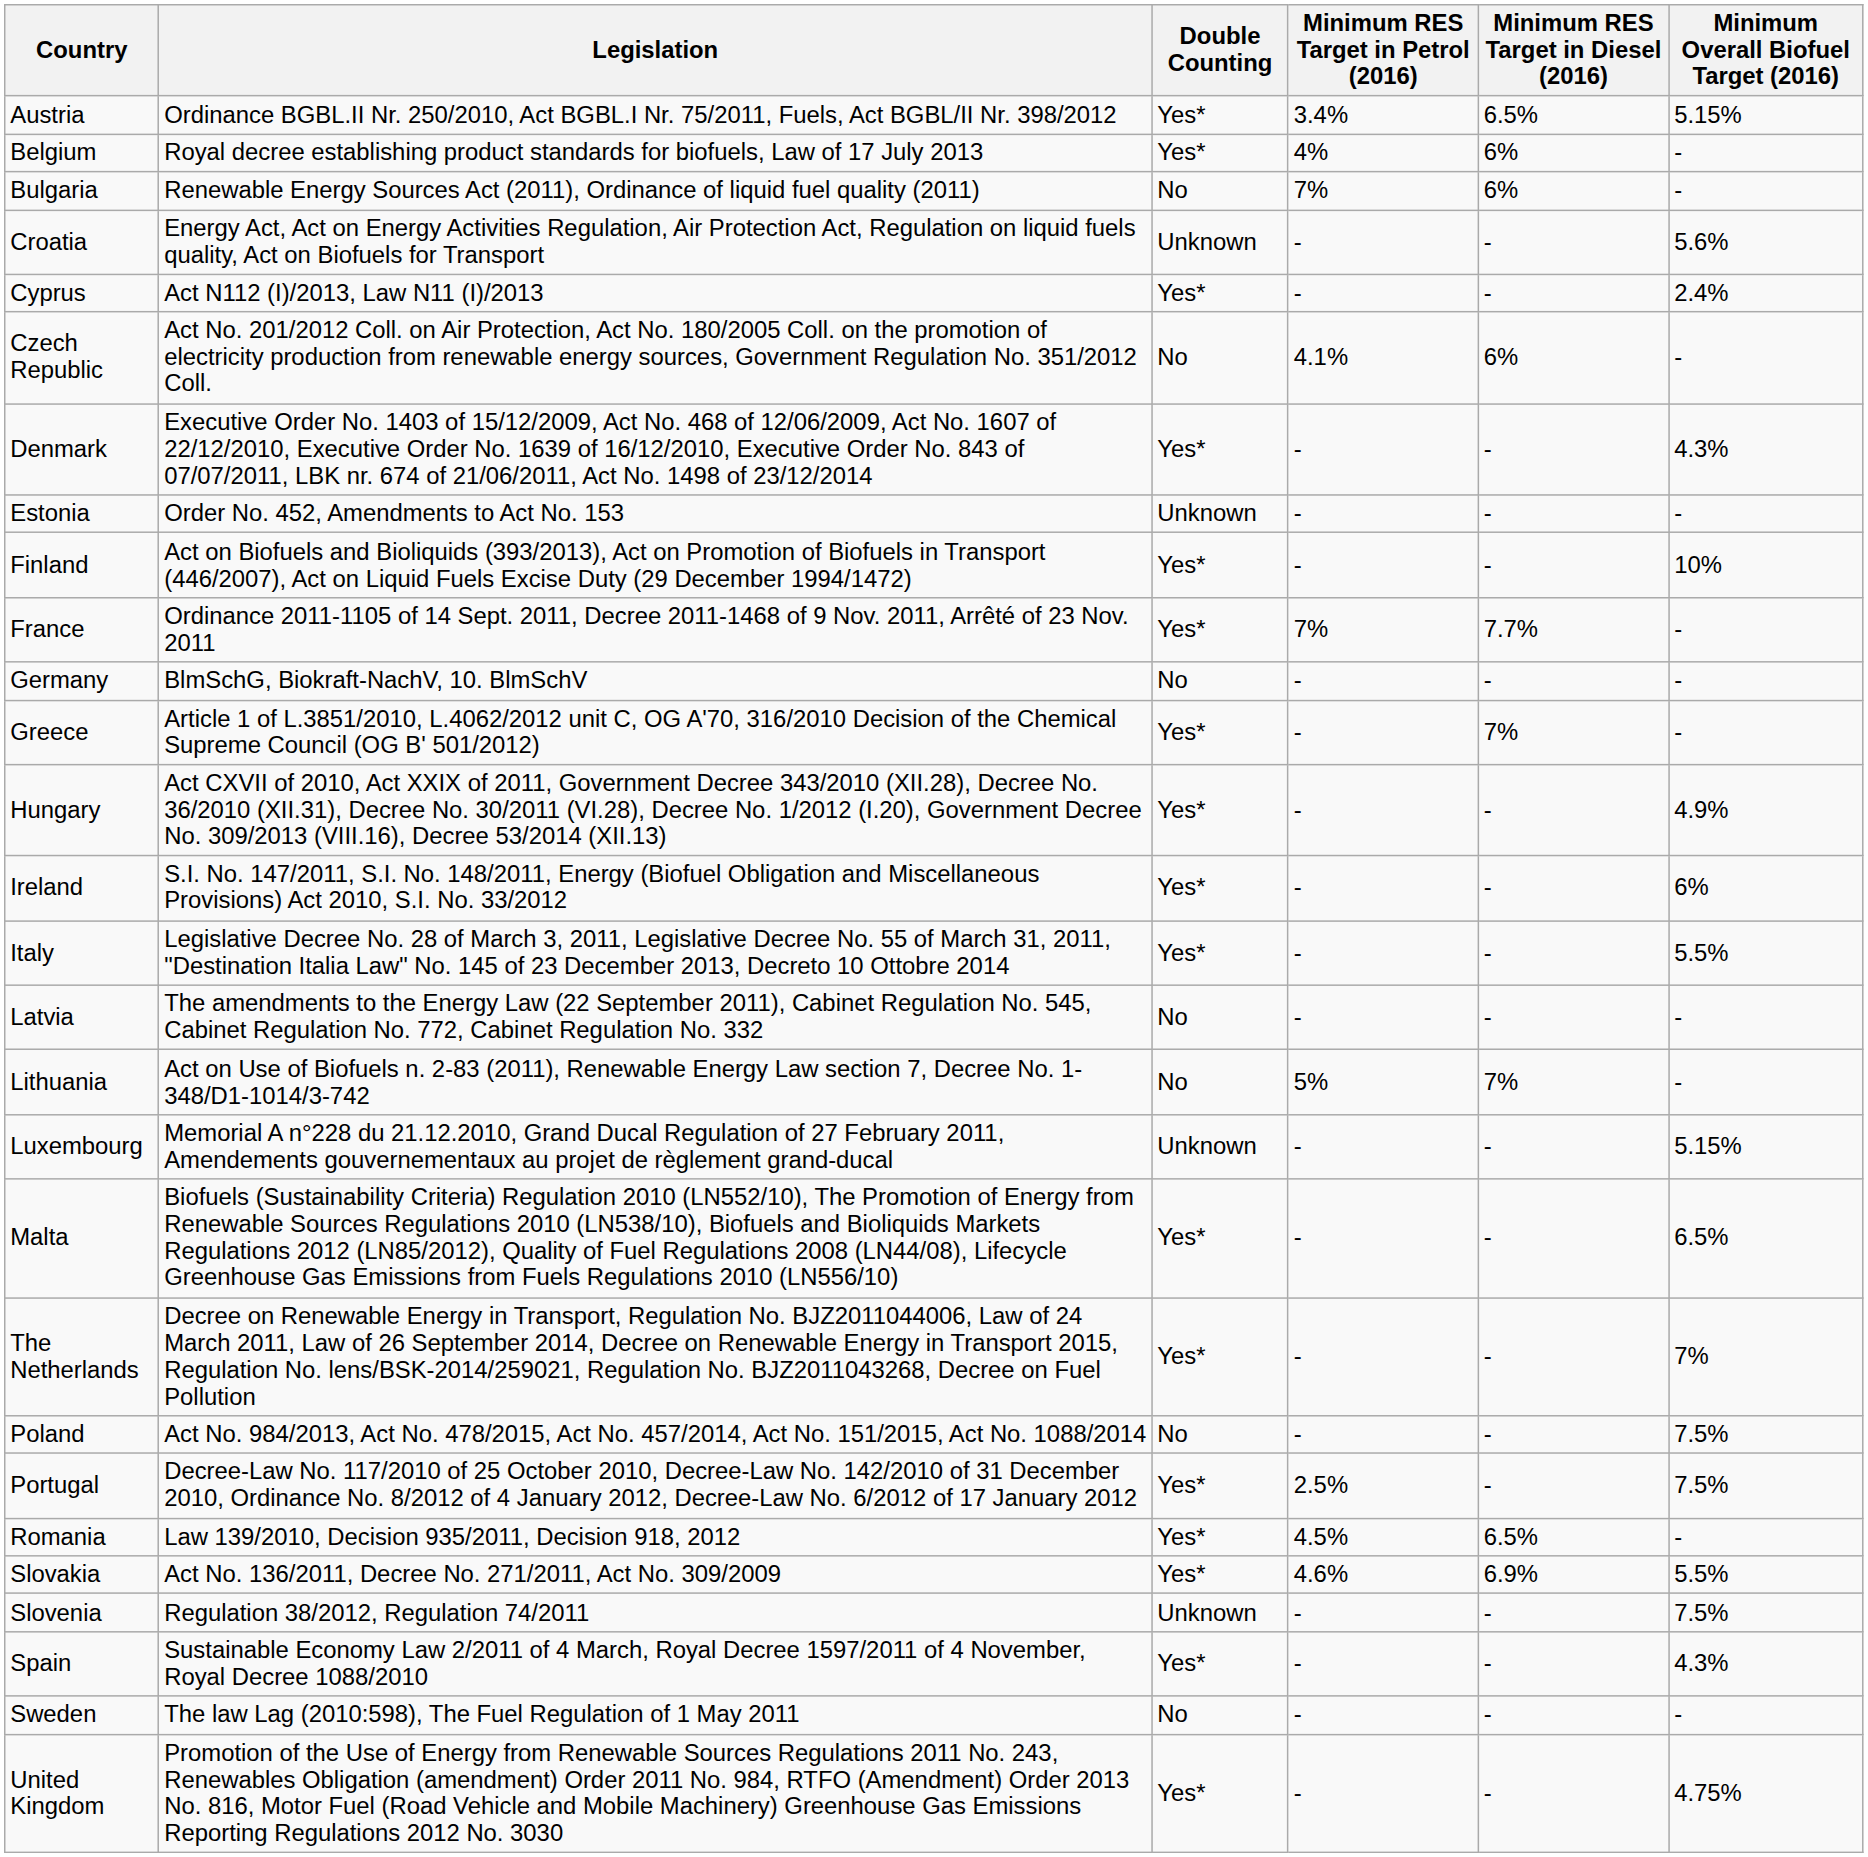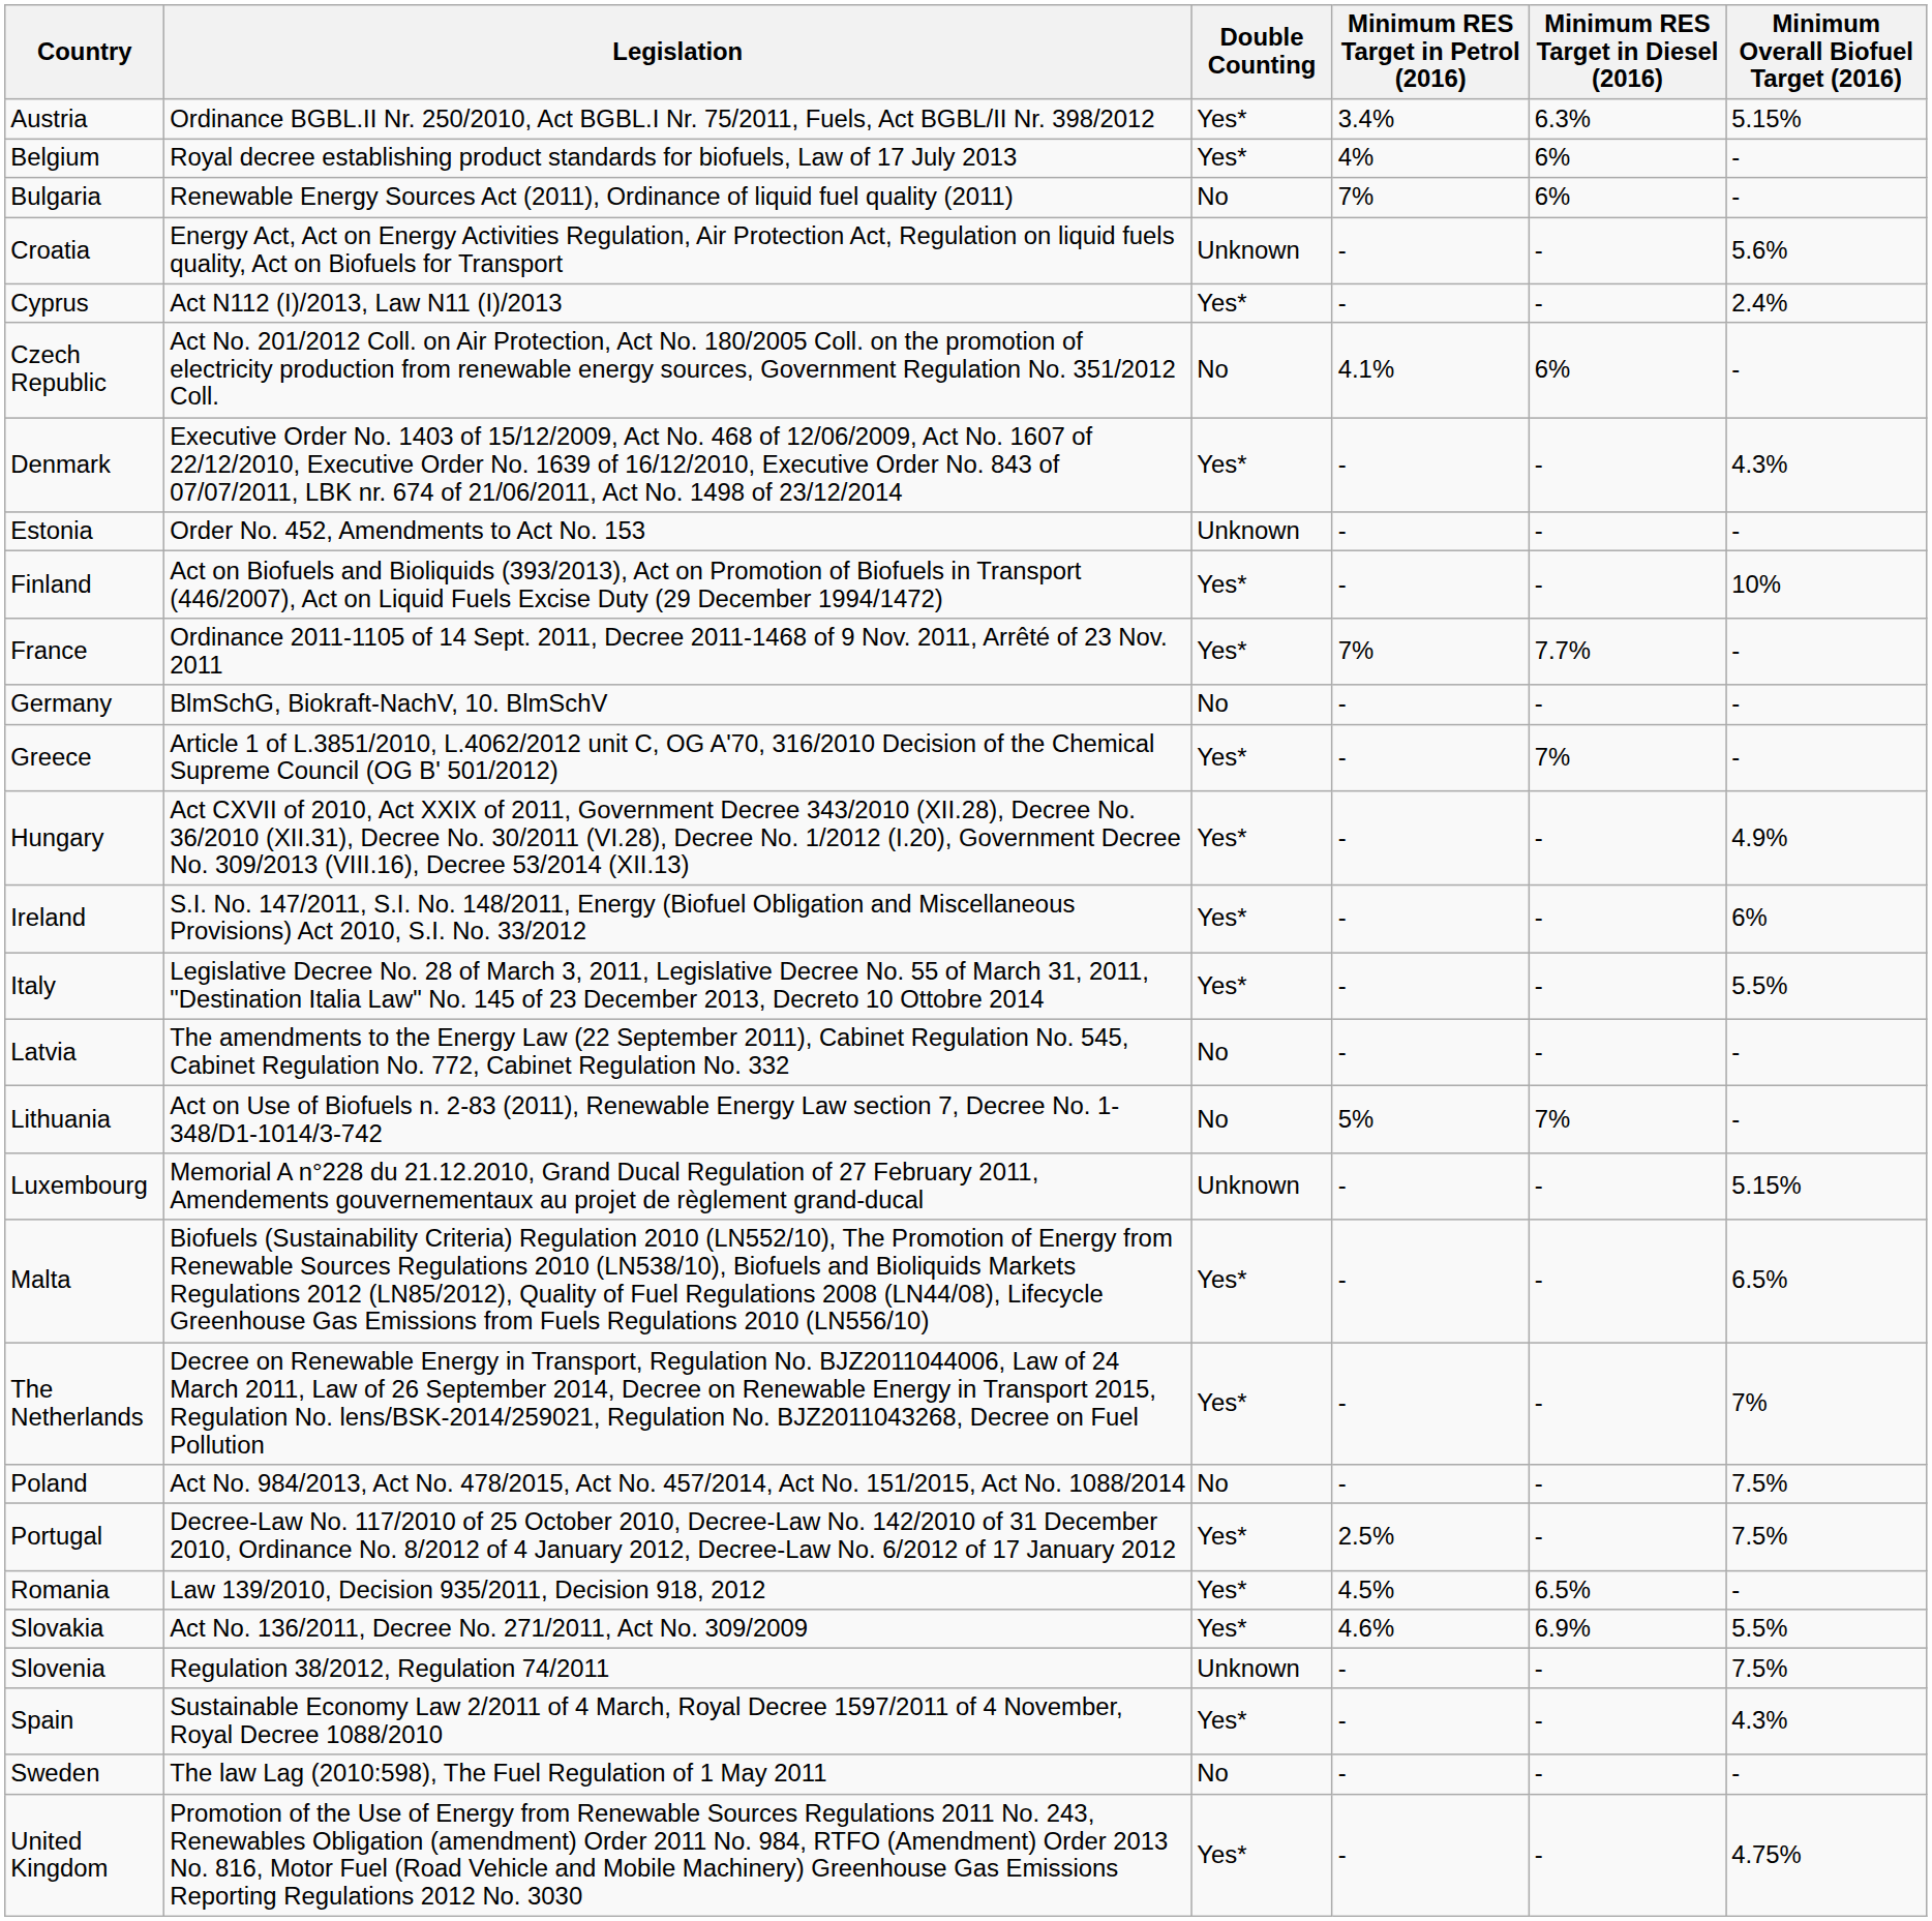 <table class="wikitable">
 <tr>
 <th>Country</th>
 <th>Legislation</th>
 <th>Double Counting</th>
 <th>Minimum RES Target in Petrol (2016)</th>
 <th>Minimum RES Target in Diesel (2016)</th>
 <th>Minimum Overall Biofuel Target (2016)</th>
 </tr>
 <tr>
 <td>Austria</td>
 <td>Ordinance BGBL.II Nr. 250/2010, Act BGBL.I Nr. 75/2011, Fuels, Act BGBL/II Nr. 398/2012</td>
 <td>Yes*</td>
 <td>3.4%</td>
-<td>6.5%</td>
+<td>6.3%</td>
 <td>5.15%</td>
 </tr>
 <tr>
 <td>Belgium</td>
 <td>Royal decree establishing product standards for biofuels, Law of 17 July 2013</td>
 <td>Yes*</td>
 <td>4%</td>
 <td>6%</td>
 <td>-</td>
 </tr>
 <tr>
 <td>Bulgaria</td>
 <td>Renewable Energy Sources Act (2011), Ordinance of liquid fuel quality (2011)</td>
 <td>No</td>
 <td>7%</td>
 <td>6%</td>
 <td>-</td>
 </tr>
 <tr>
 <td>Croatia</td>
 <td>Energy Act, Act on Energy Activities Regulation, Air Protection Act, Regulation on liquid fuels quality, Act on Biofuels for Transport</td>
 <td>Unknown</td>
 <td>-</td>
 <td>-</td>
 <td>5.6%</td>
 </tr>
 <tr>
 <td>Cyprus</td>
 <td>Act N112 (I)/2013, Law N11 (I)/2013</td>
 <td>Yes*</td>
 <td>-</td>
 <td>-</td>
 <td>2.4%</td>
 </tr>
 <tr>
 <td>Czech Republic</td>
 <td>Act No. 201/2012 Coll. on Air Protection, Act No. 180/2005 Coll. on the promotion of electricity production from renewable energy sources, Government Regulation No. 351/2012 Coll.</td>
 <td>No</td>
 <td>4.1%</td>
 <td>6%</td>
 <td>-</td>
 </tr>
 <tr>
 <td>Denmark</td>
 <td>Executive Order No. 1403 of 15/12/2009, Act No. 468 of 12/06/2009, Act No. 1607 of 22/12/2010, Executive Order No. 1639 of 16/12/2010, Executive Order No. 843 of 07/07/2011, LBK nr. 674 of 21/06/2011, Act No. 1498 of 23/12/2014</td>
 <td>Yes*</td>
 <td>-</td>
 <td>-</td>
 <td>4.3%</td>
 </tr>
 <tr>
 <td>Estonia</td>
 <td>Order No. 452, Amendments to Act No. 153</td>
 <td>Unknown</td>
 <td>-</td>
 <td>-</td>
 <td>-</td>
 </tr>
 <tr>
 <td>Finland</td>
 <td>Act on Biofuels and Bioliquids (393/2013), Act on Promotion of Biofuels in Transport (446/2007), Act on Liquid Fuels Excise Duty (29 December 1994/1472)</td>
 <td>Yes*</td>
 <td>-</td>
 <td>-</td>
 <td>10%</td>
 </tr>
 <tr>
 <td>France</td>
 <td>Ordinance 2011-1105 of 14 Sept. 2011, Decree 2011-1468 of 9 Nov. 2011, Arrêté of 23 Nov. 2011</td>
 <td>Yes*</td>
 <td>7%</td>
 <td>7.7%</td>
 <td>-</td>
 </tr>
 <tr>
 <td>Germany</td>
 <td>BlmSchG, Biokraft-NachV, 10. BlmSchV</td>
 <td>No</td>
 <td>-</td>
 <td>-</td>
 <td>-</td>
 </tr>
 <tr>
 <td>Greece</td>
 <td>Article 1 of L.3851/2010, L.4062/2012 unit C, OG A'70, 316/2010 Decision of the Chemical Supreme Council (OG B' 501/2012)</td>
 <td>Yes*</td>
 <td>-</td>
 <td>7%</td>
 <td>-</td>
 </tr>
 <tr>
 <td>Hungary</td>
 <td>Act CXVII of 2010, Act XXIX of 2011, Government Decree 343/2010 (XII.28), Decree No. 36/2010 (XII.31), Decree No. 30/2011 (VI.28), Decree No. 1/2012 (I.20), Government Decree No. 309/2013 (VIII.16), Decree 53/2014 (XII.13)</td>
 <td>Yes*</td>
 <td>-</td>
 <td>-</td>
 <td>4.9%</td>
 </tr>
 <tr>
 <td>Ireland</td>
 <td>S.I. No. 147/2011, S.I. No. 148/2011, Energy (Biofuel Obligation and Miscellaneous Provisions) Act 2010, S.I. No. 33/2012</td>
 <td>Yes*</td>
 <td>-</td>
 <td>-</td>
 <td>6%</td>
 </tr>
 <tr>
 <td>Italy</td>
 <td>Legislative Decree No. 28 of March 3, 2011, Legislative Decree No. 55 of March 31, 2011, "Destination Italia Law" No. 145 of 23 December 2013, Decreto 10 Ottobre 2014</td>
 <td>Yes*</td>
 <td>-</td>
 <td>-</td>
 <td>5.5%</td>
 </tr>
 <tr>
 <td>Latvia</td>
 <td>The amendments to the Energy Law (22 September 2011), Cabinet Regulation No. 545, Cabinet Regulation No. 772, Cabinet Regulation No. 332</td>
 <td>No</td>
 <td>-</td>
 <td>-</td>
 <td>-</td>
 </tr>
 <tr>
 <td>Lithuania</td>
 <td>Act on Use of Biofuels n. 2-83 (2011), Renewable Energy Law section 7, Decree No. 1-348/D1-1014/3-742</td>
 <td>No</td>
 <td>5%</td>
 <td>7%</td>
 <td>-</td>
 </tr>
 <tr>
 <td>Luxembourg</td>
 <td>Memorial A n°228 du 21.12.2010, Grand Ducal Regulation of 27 February 2011, Amendements gouvernementaux au projet de règlement grand-ducal</td>
 <td>Unknown</td>
 <td>-</td>
 <td>-</td>
 <td>5.15%</td>
 </tr>
 <tr>
 <td>Malta</td>
 <td>Biofuels (Sustainability Criteria) Regulation 2010 (LN552/10), The Promotion of Energy from Renewable Sources Regulations 2010 (LN538/10), Biofuels and Bioliquids Markets Regulations 2012 (LN85/2012), Quality of Fuel Regulations 2008 (LN44/08), Lifecycle Greenhouse Gas Emissions from Fuels Regulations 2010 (LN556/10)</td>
 <td>Yes*</td>
 <td>-</td>
 <td>-</td>
 <td>6.5%</td>
 </tr>
 <tr>
 <td>The Netherlands</td>
 <td>Decree on Renewable Energy in Transport, Regulation No. BJZ2011044006, Law of 24 March 2011, Law of 26 September 2014, Decree on Renewable Energy in Transport 2015, Regulation No. lens/BSK-2014/259021, Regulation No. BJZ2011043268, Decree on Fuel Pollution</td>
 <td>Yes*</td>
 <td>-</td>
 <td>-</td>
 <td>7%</td>
 </tr>
 <tr>
 <td>Poland</td>
 <td>Act No. 984/2013, Act No. 478/2015, Act No. 457/2014, Act No. 151/2015, Act No. 1088/2014</td>
 <td>No</td>
 <td>-</td>
 <td>-</td>
 <td>7.5%</td>
 </tr>
 <tr>
 <td>Portugal</td>
 <td>Decree-Law No. 117/2010 of 25 October 2010, Decree-Law No. 142/2010 of 31 December 2010, Ordinance No. 8/2012 of 4 January 2012, Decree-Law No. 6/2012 of 17 January 2012</td>
 <td>Yes*</td>
 <td>2.5%</td>
 <td>-</td>
 <td>7.5%</td>
 </tr>
 <tr>
 <td>Romania</td>
 <td>Law 139/2010, Decision 935/2011, Decision 918, 2012</td>
 <td>Yes*</td>
 <td>4.5%</td>
 <td>6.5%</td>
 <td>-</td>
 </tr>
 <tr>
 <td>Slovakia</td>
 <td>Act No. 136/2011, Decree No. 271/2011, Act No. 309/2009</td>
 <td>Yes*</td>
 <td>4.6%</td>
 <td>6.9%</td>
 <td>5.5%</td>
 </tr>
 <tr>
 <td>Slovenia</td>
 <td>Regulation 38/2012, Regulation 74/2011</td>
 <td>Unknown</td>
 <td>-</td>
 <td>-</td>
 <td>7.5%</td>
 </tr>
 <tr>
 <td>Spain</td>
 <td>Sustainable Economy Law 2/2011 of 4 March, Royal Decree 1597/2011 of 4 November, Royal Decree 1088/2010</td>
 <td>Yes*</td>
 <td>-</td>
 <td>-</td>
 <td>4.3%</td>
 </tr>
 <tr>
 <td>Sweden</td>
 <td>The law Lag (2010:598), The Fuel Regulation of 1 May 2011</td>
 <td>No</td>
 <td>-</td>
 <td>-</td>
 <td>-</td>
 </tr>
 <tr>
 <td>United Kingdom</td>
 <td>Promotion of the Use of Energy from Renewable Sources Regulations 2011 No. 243, Renewables Obligation (amendment) Order 2011 No. 984, RTFO (Amendment) Order 2013 No. 816, Motor Fuel (Road Vehicle and Mobile Machinery) Greenhouse Gas Emissions Reporting Regulations 2012 No. 3030</td>
 <td>Yes*</td>
 <td>-</td>
 <td>-</td>
 <td>4.75%</td>
 </tr>
 </table>
